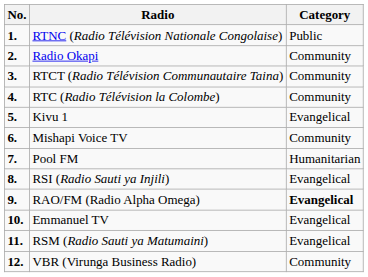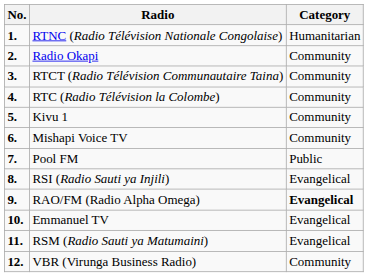 <table class="wikitable">
 <tr>
 <th>No.</th>
 <th>Radio</th>
 <th>Category</th>
 </tr>
 <tr>
 <td><strong>1.</strong></td>
 <td><a href='#'>RTNC</a> (<em>Radio Télévision Nationale Congolaise</em>)</td>
-<td>Public</td>
+<td>Humanitarian</td>
 </tr>
 <tr>
 <td><strong>2.</strong></td>
 <td><a href='#'>Radio Okapi</a></td>
 <td>Community</td>
 </tr>
 <tr>
 <td><strong>3.</strong></td>
 <td>RTCT (<em>Radio Télévision Communautaire Taina</em>)</td>
 <td>Community</td>
 </tr>
 <tr>
 <td><strong>4.</strong></td>
 <td>RTC (<em>Radio Télévision la Colombe</em>)</td>
 <td>Community</td>
 </tr>
 <tr>
 <td><strong>5.</strong></td>
 <td>Kivu 1</td>
-<td>Evangelical</td>
+<td>Community</td>
 </tr>
 <tr>
 <td><strong>6.</strong></td>
 <td>Mishapi Voice TV</td>
 <td>Community</td>
 </tr>
 <tr>
 <td><strong>7.</strong></td>
 <td>Pool FM</td>
-<td>Humanitarian</td>
+<td>Public</td>
 </tr>
 <tr>
 <td><strong>8.</strong></td>
 <td>RSI (<em>Radio Sauti</em> <em>ya Injili</em>)</td>
 <td>Evangelical</td>
 </tr>
 <tr>
 <td><strong>9.</strong></td>
 <td>RAO/FM (Radio Alpha Omega)</td>
 <td><strong>Evangelical</strong></td>
 </tr>
 <tr>
 <td><strong>10.</strong></td>
 <td>Emmanuel TV</td>
 <td>Evangelical</td>
 </tr>
 <tr>
 <td><strong>11.</strong></td>
 <td>RSM (<em>Radio Sauti</em> <em>ya Matumaini</em>)</td>
 <td>Evangelical</td>
 </tr>
 <tr>
 <td><strong>12.</strong></td>
 <td>VBR (Virunga Business Radio)</td>
 <td>Community</td>
 </tr>
 </table>
